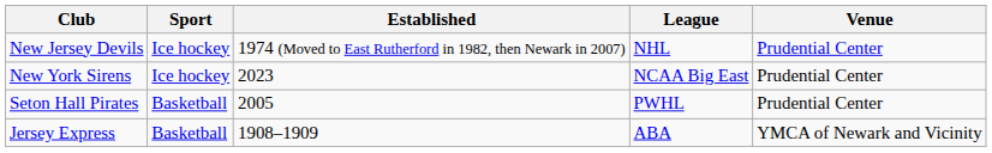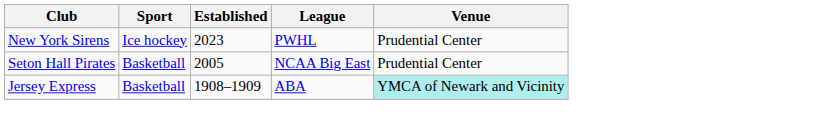 <table class="wikitable">
 <tr>
 <th>Club</th>
 <th>Sport</th>
 <th>Established</th>
 <th>League</th>
 <th>Venue</th>
 </tr>
 <tr>
-<td><a href='#'>New Jersey Devils</a></td>
-<td><a href='#'>Ice hockey</a></td>
-<td>1974 <small>(Moved to <a href='#'>East Rutherford</a> in 1982, then Newark in 2007)</small></td>
-<td><a href='#'>NHL</a></td>
-<td><a href='#'>Prudential Center</a></td>
-</tr>
-<tr>
 <td><a href='#'>New York Sirens</a></td>
 <td><a href='#'>Ice hockey</a></td>
 <td>2023</td>
-<td><a href='#'>NCAA Big East</a></td>
+<td><a href='#'>PWHL</a></td>
 <td>Prudential Center</td>
 </tr>
 <tr>
 <td><a href='#'>Seton Hall Pirates</a></td>
 <td><a href='#'>Basketball</a></td>
 <td>2005</td>
-<td><a href='#'>PWHL</a></td>
+<td><a href='#'>NCAA Big East</a></td>
 <td>Prudential Center</td>
 </tr>
 <tr>
 <td><a href='#'>Jersey Express</a></td>
 <td><a href='#'>Basketball</a></td>
 <td>1908–1909</td>
 <td><a href='#'>ABA</a></td>
-<td>YMCA of Newark and Vicinity</td>
+<td style="background: paleturquoise;">YMCA of Newark and Vicinity</td>
 </tr>
 </table>
